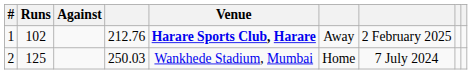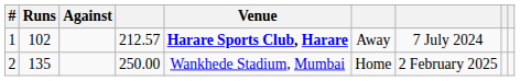 <table class="wikitable sortable"  style="text-align:center">
 <tr>
 <th>#</th>
 <th>Runs</th>
 <th>Against</th>
 <th><a href='#'></a></th>
 <th>Venue</th>
 <th></th>
 <th></th>
 <th></th>
 <th class="unsortable" scope="col"></th>
 </tr>
 <tr>
 <td>1</td>
 <td>102</td>
 <td></td>
-<td>212.76</td>
+<td>212.57</td>
 <td><strong><a href='#'>Harare Sports Club</a>, <a href='#'>Harare</a></strong></td>
 <td>Away</td>
-<td>2 February 2025</td>
+<td>7 July 2024</td>
 <td></td>
 <td></td>
 </tr>
 <tr>
 <td>2</td>
-<td>125</td>
+<td>135</td>
 <td></td>
-<td>250.03</td>
+<td>250.00</td>
 <td><a href='#'>Wankhede Stadium</a>, <a href='#'>Mumbai</a></td>
 <td>Home</td>
-<td>7 July 2024</td>
+<td>2 February 2025</td>
 <td></td>
 <td></td>
 </tr>
 </table>
